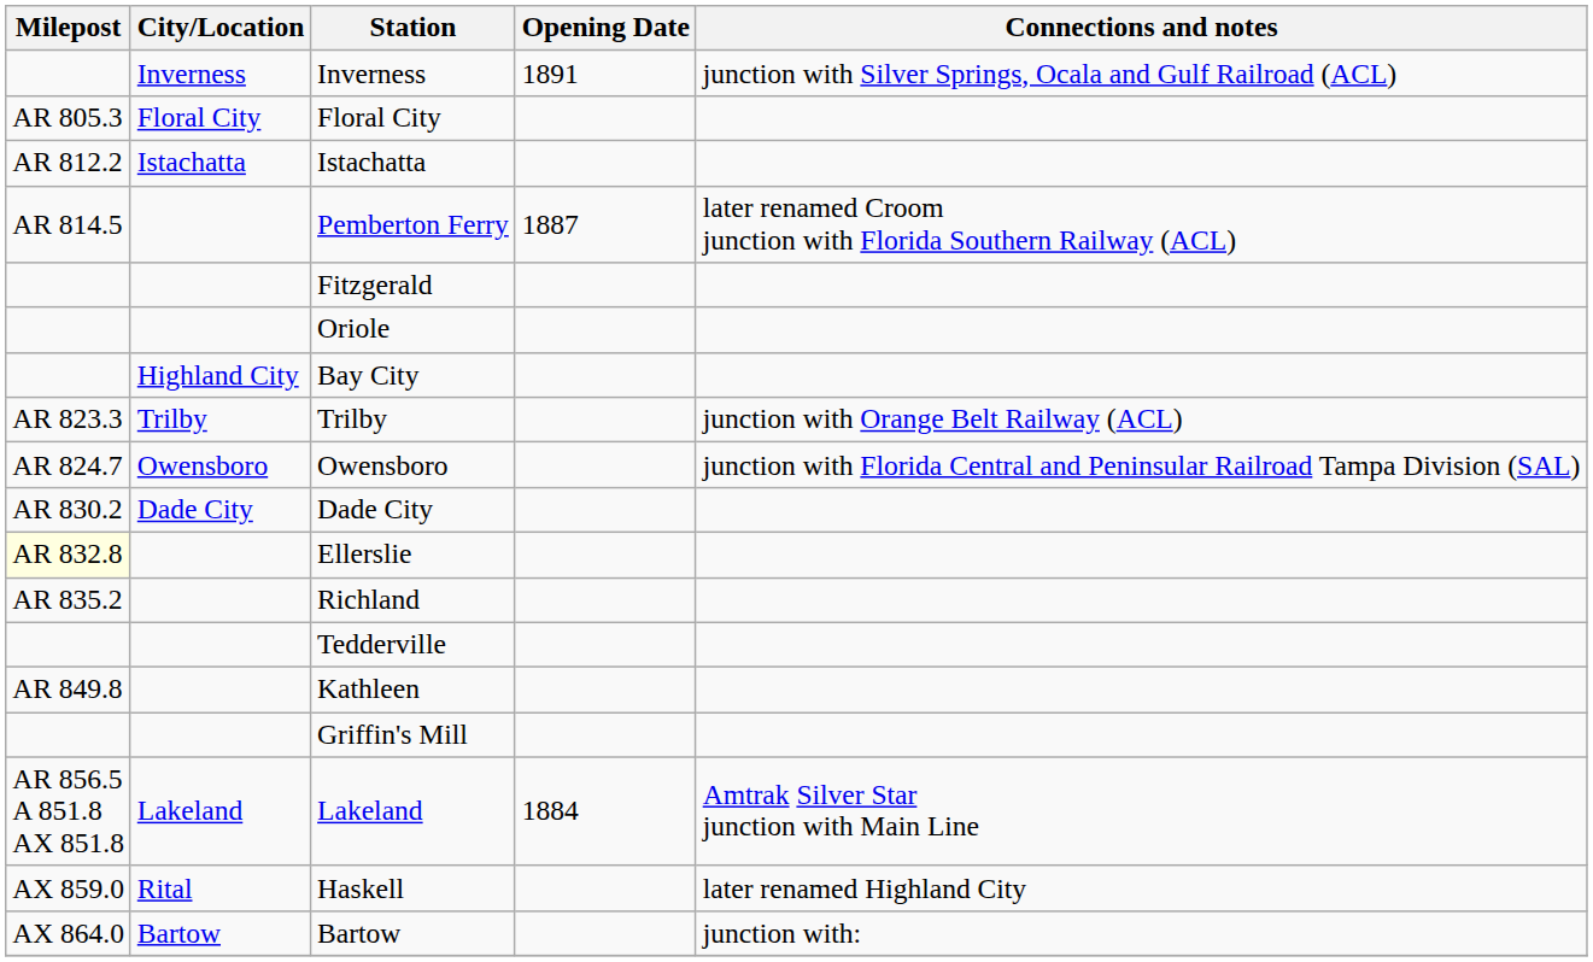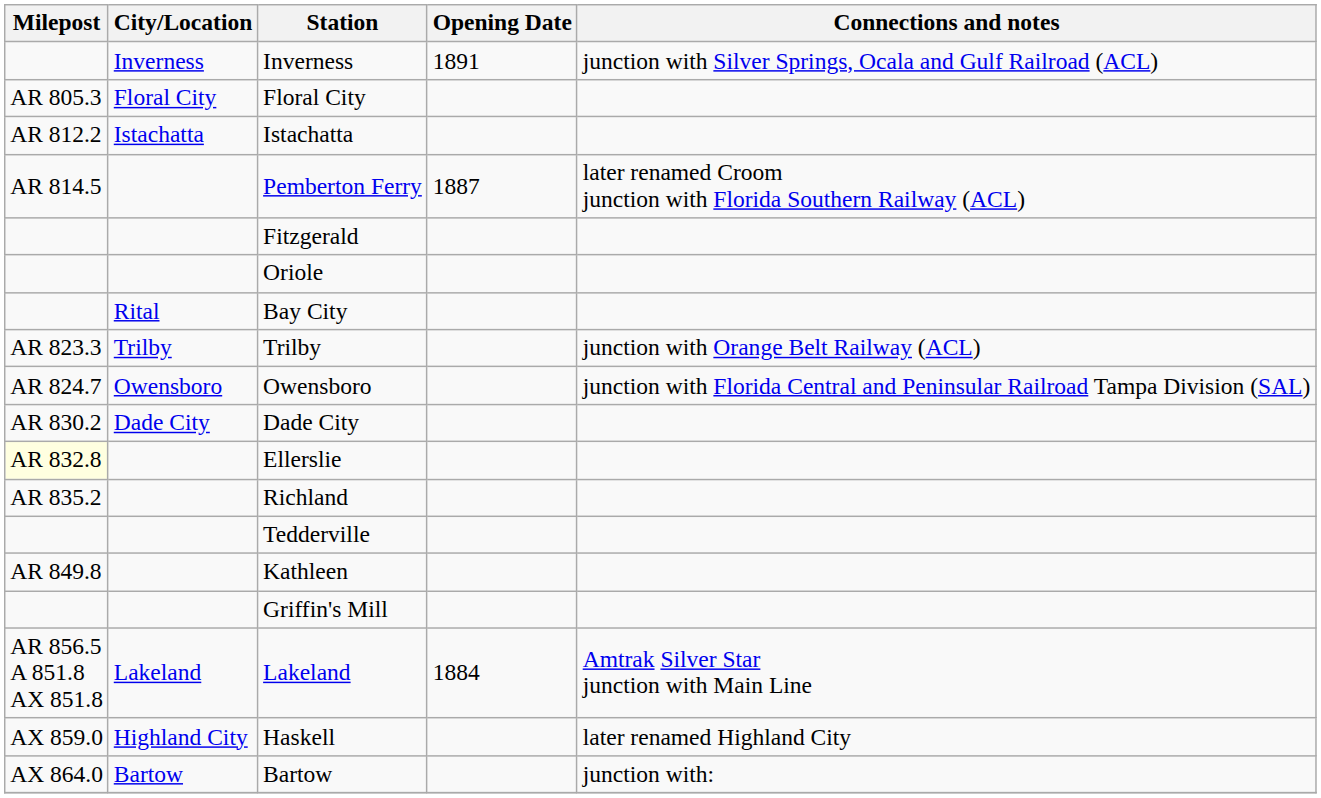 <table class="wikitable">
 <tr>
 <th>Milepost</th>
 <th>City/Location</th>
 <th>Station</th>
 <th>Opening Date</th>
 <th>Connections and notes</th>
 </tr>
 <tr>
 <td></td>
 <td><a href='#'>Inverness</a></td>
 <td>Inverness</td>
 <td>1891</td>
 <td>junction with <a href='#'>Silver Springs, Ocala and Gulf Railroad</a> (<a href='#'>ACL</a>)</td>
 </tr>
 <tr>
 <td>AR 805.3</td>
 <td><a href='#'>Floral City</a></td>
 <td>Floral City</td>
 <td></td>
 <td></td>
 </tr>
 <tr>
 <td>AR 812.2</td>
 <td><a href='#'>Istachatta</a></td>
 <td>Istachatta</td>
 <td></td>
 <td></td>
 </tr>
 <tr>
 <td>AR 814.5</td>
 <td></td>
 <td><a href='#'>Pemberton Ferry</a></td>
 <td>1887</td>
 <td>later renamed Croom<br>junction with <a href='#'>Florida Southern Railway</a> (<a href='#'>ACL</a>)</td>
 </tr>
 <tr>
 <td></td>
 <td></td>
 <td>Fitzgerald</td>
 <td></td>
 <td></td>
 </tr>
 <tr>
 <td></td>
 <td></td>
 <td>Oriole</td>
 <td></td>
 <td></td>
 </tr>
 <tr>
 <td></td>
-<td><a href='#'>Highland City</a></td>
+<td><a href='#'>Rital</a></td>
 <td>Bay City</td>
 <td></td>
 <td></td>
 </tr>
 <tr>
 <td>AR 823.3</td>
 <td><a href='#'>Trilby</a></td>
 <td>Trilby</td>
 <td></td>
 <td>junction with <a href='#'>Orange Belt Railway</a> (<a href='#'>ACL</a>)</td>
 </tr>
 <tr>
 <td>AR 824.7</td>
 <td><a href='#'>Owensboro</a></td>
 <td>Owensboro</td>
 <td></td>
 <td>junction with <a href='#'>Florida Central and Peninsular Railroad</a> Tampa Division (<a href='#'>SAL</a>)</td>
 </tr>
 <tr>
 <td>AR 830.2</td>
 <td><a href='#'>Dade City</a></td>
 <td>Dade City</td>
 <td></td>
 <td></td>
 </tr>
 <tr>
 <td style="background: lightyellow;">AR 832.8</td>
 <td></td>
 <td>Ellerslie</td>
 <td></td>
 <td></td>
 </tr>
 <tr>
 <td>AR 835.2</td>
 <td></td>
 <td>Richland</td>
 <td></td>
 <td></td>
 </tr>
 <tr>
 <td></td>
 <td></td>
 <td>Tedderville</td>
 <td></td>
 <td></td>
 </tr>
 <tr>
 <td>AR 849.8</td>
 <td></td>
 <td>Kathleen</td>
 <td></td>
 <td></td>
 </tr>
 <tr>
 <td></td>
 <td></td>
 <td>Griffin's Mill</td>
 <td></td>
 <td></td>
 </tr>
 <tr>
 <td>AR 856.5<br>A 851.8<br>AX 851.8</td>
 <td><a href='#'>Lakeland</a></td>
 <td><a href='#'>Lakeland</a></td>
 <td>1884</td>
 <td><a href='#'>Amtrak</a> <a href='#'>Silver Star</a><br>junction with Main Line</td>
 </tr>
 <tr>
 <td>AX 859.0</td>
-<td><a href='#'>Rital</a></td>
+<td><a href='#'>Highland City</a></td>
 <td>Haskell</td>
 <td></td>
 <td>later renamed Highland City</td>
 </tr>
 <tr>
 <td>AX 864.0</td>
 <td><a href='#'>Bartow</a></td>
 <td>Bartow</td>
 <td></td>
 <td>junction with:<br></td>
 </tr>
 <tr>
 </tr>
 </table>
